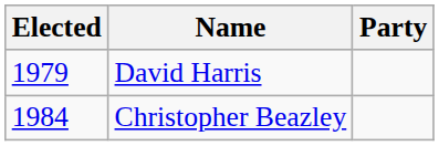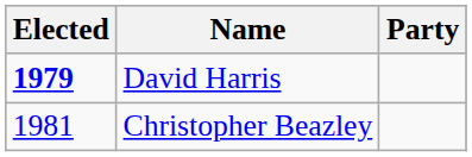 <table class="wikitable">
 <tr>
 <th>Elected</th>
 <th>Name</th>
 <th colspan=2>Party</th>
 </tr>
 <tr>
-<td><a href='#'>1979</a></td>
+<td><strong><a href='#'>1979</a></strong></td>
 <td><a href='#'>David Harris</a></td>
 <td></td>
 </tr>
 <tr>
-<td><a href='#'>1984</a></td>
+<td><a href='#'>1981</a></td>
 <td><a href='#'>Christopher Beazley</a></td>
 <td></td>
 </tr>
 </table>
